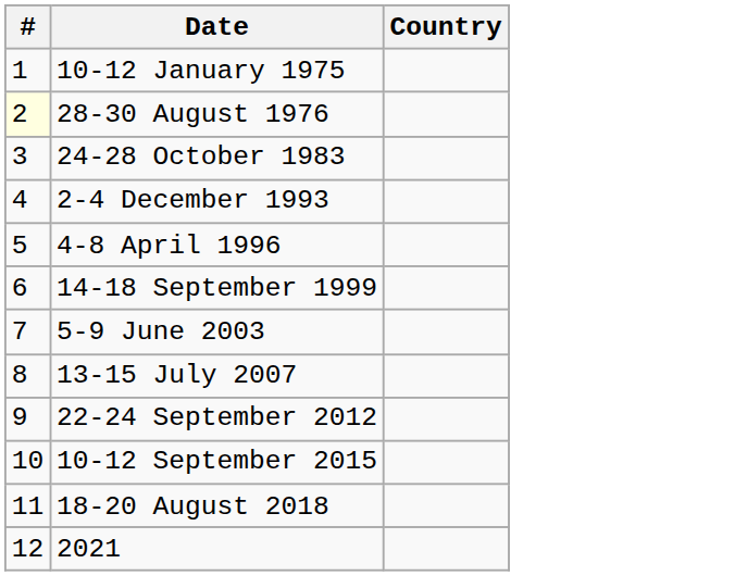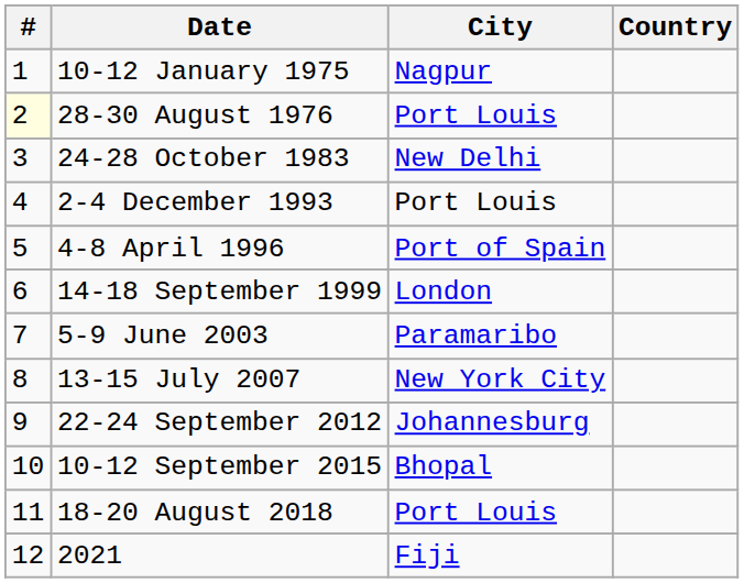 <table class="wikitable sortable">
 <tr>
 <th>#</th>
 <th>Date</th>
+<th>City</th>
 <th>Country</th>
 </tr>
 <tr>
 <td>1</td>
 <td>10-12 January 1975</td>
+<td><a href='#'>Nagpur</a></td>
 <td></td>
 </tr>
 <tr>
 <td style="background: lightyellow;">2</td>
 <td>28-30 August 1976</td>
+<td><a href='#'>Port Louis</a></td>
 <td></td>
 </tr>
 <tr>
 <td>3</td>
 <td>24-28 October 1983</td>
+<td><a href='#'>New Delhi</a></td>
 <td></td>
 </tr>
 <tr>
 <td>4</td>
 <td>2-4 December 1993</td>
+<td>Port Louis</td>
 <td></td>
 </tr>
 <tr>
 <td>5</td>
 <td>4-8 April 1996</td>
+<td><a href='#'>Port of Spain</a></td>
 <td></td>
 </tr>
 <tr>
 <td>6</td>
 <td>14-18 September 1999</td>
+<td><a href='#'>London</a></td>
 <td></td>
 </tr>
 <tr>
 <td>7</td>
 <td>5-9 June 2003</td>
+<td><a href='#'>Paramaribo</a></td>
 <td></td>
 </tr>
 <tr>
 <td>8</td>
 <td>13-15 July 2007</td>
+<td><a href='#'>New York City</a></td>
 <td></td>
 </tr>
 <tr>
 <td>9</td>
 <td>22-24 September 2012</td>
+<td><a href='#'>Johannesburg</a></td>
 <td></td>
 </tr>
 <tr>
 <td>10</td>
 <td>10-12 September 2015</td>
+<td><a href='#'>Bhopal</a></td>
 <td></td>
 </tr>
 <tr>
 <td>11</td>
 <td>18-20 August 2018</td>
+<td><a href='#'>Port Louis</a></td>
 <td></td>
 </tr>
 <tr>
 <td>12</td>
 <td>2021</td>
+<td><a href='#'>Fiji</a></td>
 <td></td>
 </tr>
 </table>
